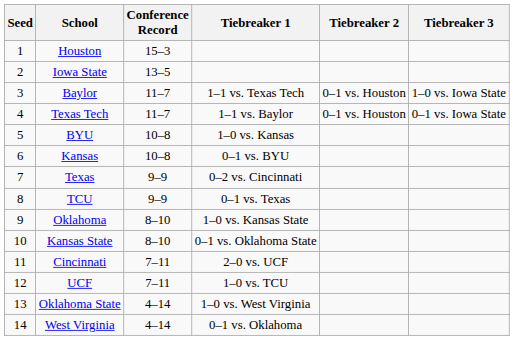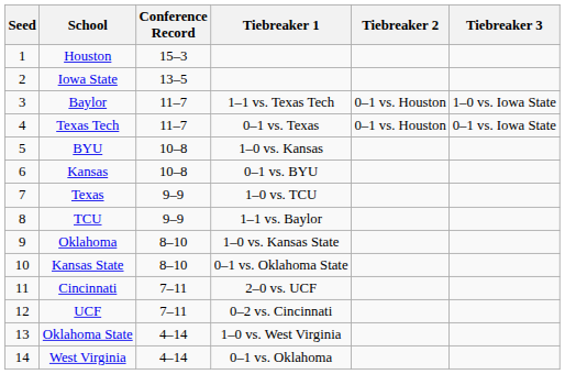 <table class="wikitable" style="white-space:nowrap; font-size:95%; text-align:center">
 <tr>
 <th>Seed</th>
 <th>School</th>
 <th>Conference<br>Record</th>
 <th>Tiebreaker 1</th>
 <th>Tiebreaker 2</th>
 <th>Tiebreaker 3</th>
 </tr>
 <tr>
 <td>1</td>
 <td><a href='#'>Houston</a></td>
 <td>15–3</td>
 <td></td>
 <td></td>
 <td></td>
 </tr>
 <tr>
 <td>2</td>
 <td><a href='#'>Iowa State</a></td>
 <td>13–5</td>
 <td></td>
 <td></td>
 <td></td>
 </tr>
 <tr>
 <td>3</td>
 <td><a href='#'>Baylor</a></td>
 <td>11–7</td>
 <td>1–1 vs. Texas Tech</td>
 <td>0–1 vs. Houston</td>
 <td>1–0 vs. Iowa State</td>
 </tr>
 <tr>
 <td>4</td>
 <td><a href='#'>Texas Tech</a></td>
 <td>11–7</td>
-<td>1–1 vs. Baylor</td>
+<td>0–1 vs. Texas</td>
 <td>0–1 vs. Houston</td>
 <td>0–1 vs. Iowa State</td>
 </tr>
 <tr>
 <td>5</td>
 <td><a href='#'>BYU</a></td>
 <td>10–8</td>
 <td>1–0 vs. Kansas</td>
 <td></td>
 <td></td>
 </tr>
 <tr>
 <td>6</td>
 <td><a href='#'>Kansas</a></td>
 <td>10–8</td>
 <td>0–1 vs. BYU</td>
 <td></td>
 <td></td>
 </tr>
 <tr>
 <td>7</td>
 <td><a href='#'>Texas</a></td>
 <td>9–9</td>
-<td>0–2 vs. Cincinnati</td>
+<td>1–0 vs. TCU</td>
 <td></td>
 <td></td>
 </tr>
 <tr>
 <td>8</td>
 <td><a href='#'>TCU</a></td>
 <td>9–9</td>
-<td>0–1 vs. Texas</td>
+<td>1–1 vs. Baylor</td>
 <td></td>
 <td></td>
 </tr>
 <tr>
 <td>9</td>
 <td><a href='#'>Oklahoma</a></td>
 <td>8–10</td>
 <td>1–0 vs. Kansas State</td>
 <td></td>
 <td></td>
 </tr>
 <tr>
 <td>10</td>
 <td><a href='#'>Kansas State</a></td>
 <td>8–10</td>
 <td>0–1 vs. Oklahoma State</td>
 <td></td>
 <td></td>
 </tr>
 <tr>
 <td>11</td>
 <td><a href='#'>Cincinnati</a></td>
 <td>7–11</td>
 <td>2–0 vs. UCF</td>
 <td></td>
 <td></td>
 </tr>
 <tr>
 <td>12</td>
 <td><a href='#'>UCF</a></td>
 <td>7–11</td>
-<td>1–0 vs. TCU</td>
+<td>0–2 vs. Cincinnati</td>
 <td></td>
 <td></td>
 </tr>
 <tr>
 <td>13</td>
 <td><a href='#'>Oklahoma State</a></td>
 <td>4–14</td>
 <td>1–0 vs. West Virginia</td>
 <td></td>
 <td></td>
 </tr>
 <tr>
 <td>14</td>
 <td><a href='#'>West Virginia</a></td>
 <td>4–14</td>
 <td>0–1 vs. Oklahoma</td>
 <td></td>
 <td></td>
 </tr>
 </table>
